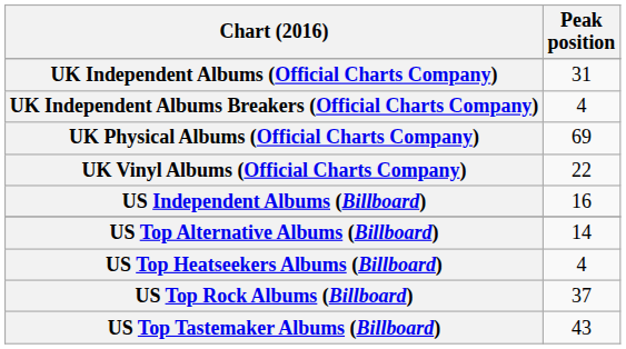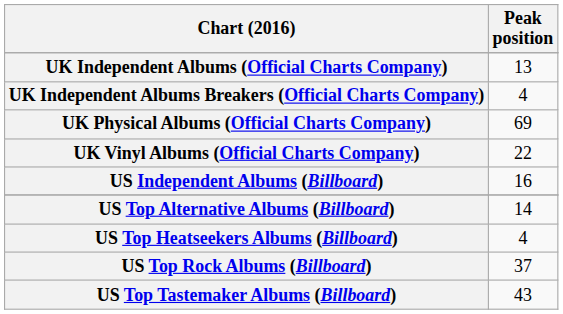 <table class="wikitable sortable plainrowheaders" style="text-align:center">
 <tr>
 <th scope="col">Chart (2016)</th>
 <th scope="col">Peak<br>position</th>
 </tr>
 <tr>
 </tr>
 <tr>
 </tr>
 <tr>
 </tr>
 <tr>
 <th scope="row">UK Independent Albums (<a href='#'>Official Charts Company</a>)</th>
-<td>31</td>
+<td>13</td>
 </tr>
 <tr>
 <th scope="row">UK Independent Albums Breakers (<a href='#'>Official Charts Company</a>)</th>
 <td>4</td>
 </tr>
 <tr>
 <th scope="row">UK Physical Albums (<a href='#'>Official Charts Company</a>)</th>
 <td>69</td>
 </tr>
 <tr>
 <th scope="row">UK Vinyl Albums (<a href='#'>Official Charts Company</a>)</th>
 <td>22</td>
 </tr>
 <tr>
 <th scope="row">US <a href='#'>Independent Albums</a> (<a href='#'><em>Billboard</em></a>)</th>
 <td>16</td>
 </tr>
 <tr>
 </tr>
 <tr>
 <th scope="row">US <a href='#'>Top Alternative Albums</a> (<a href='#'><em>Billboard</em></a>)</th>
 <td>14</td>
 </tr>
 <tr>
 <th scope="row">US <a href='#'>Top Heatseekers Albums</a> (<a href='#'><em>Billboard</em></a>)</th>
 <td>4</td>
 </tr>
 <tr>
 <th scope="row">US <a href='#'>Top Rock Albums</a> (<a href='#'><em>Billboard</em></a>)</th>
 <td>37</td>
 </tr>
 <tr>
 <th scope="row">US <a href='#'>Top Tastemaker Albums</a> (<a href='#'><em>Billboard</em></a>)</th>
 <td>43</td>
 </tr>
 </table>
